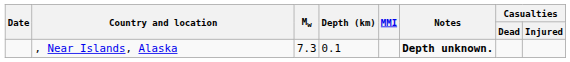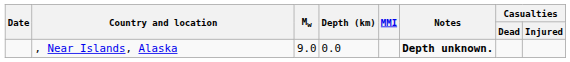 <table class="wikitable sortable sort-under" style="border:1px black; margin-left:1em;">
 <tr>
 <th rowspan="2"><small>Date</small></th>
 <th rowspan="2" style="width: 310px"><small>Country and location</small></th>
 <th rowspan="2"><small>M<sub>w</sub></small></th>
 <th rowspan="2"><small>Depth (km)</small></th>
 <th rowspan="2"><small><a href='#'>MMI</a></small></th>
 <th rowspan="2" class="unsortable"><small>Notes</small></th>
 <th colspan="2"><small>Casualties</small></th>
 </tr>
 <tr>
 <th><small>Dead</small></th>
 <th><small>Injured</small></th>
 </tr>
 <tr>
 <td></td>
 <td>, <a href='#'>Near Islands</a>, <a href='#'>Alaska</a></td>
-<td>7.3</td>
-<td>0.1</td>
+<td>9.0</td>
+<td>0.0</td>
 <td></td>
 <td><strong>Depth unknown.</strong></td>
 <td></td>
 <td></td>
 </tr>
 </table>
